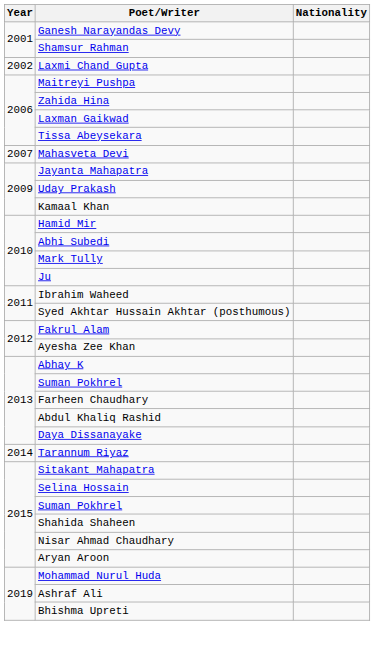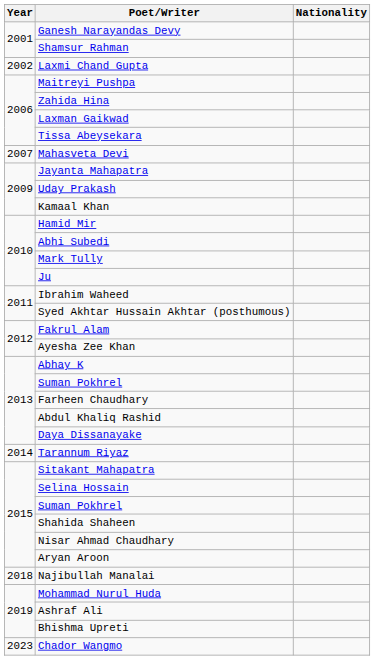 <table class="wikitable" >
 <tr>
 <th>Year</th>
 <th>Poet/Writer</th>
 <th>Nationality</th>
 </tr>
 <tr>
 <td rowspan="2">2001</td>
 <td><a href='#'>Ganesh Narayandas Devy</a></td>
 <td></td>
 </tr>
 <tr>
 <td><a href='#'>Shamsur Rahman</a></td>
 <td></td>
 </tr>
 <tr>
 <td>2002</td>
 <td><a href='#'>Laxmi Chand Gupta</a></td>
 <td></td>
 </tr>
 <tr>
 <td rowspan="4">2006</td>
 <td><a href='#'>Maitreyi Pushpa</a> </td>
 <td></td>
 </tr>
 <tr>
 <td><a href='#'>Zahida Hina</a></td>
 <td></td>
 </tr>
 <tr>
 <td><a href='#'>Laxman Gaikwad</a></td>
 <td></td>
 </tr>
 <tr>
 <td><a href='#'>Tissa Abeysekara</a></td>
 <td></td>
 </tr>
 <tr>
 <td>2007</td>
 <td><a href='#'>Mahasveta Devi</a></td>
 <td></td>
 </tr>
 <tr>
 <td rowspan="3">2009</td>
 <td><a href='#'>Jayanta Mahapatra</a></td>
 <td></td>
 </tr>
 <tr>
 <td><a href='#'>Uday Prakash</a></td>
 <td></td>
 </tr>
 <tr>
 <td>Kamaal Khan</td>
 <td></td>
 </tr>
 <tr>
 <td rowspan="4">2010</td>
 <td><a href='#'>Hamid Mir</a></td>
 <td></td>
 </tr>
 <tr>
 <td><a href='#'>Abhi Subedi</a></td>
 <td></td>
 </tr>
 <tr>
 <td><a href='#'>Mark Tully</a></td>
 <td></td>
 </tr>
 <tr>
 <td><a href='#'>Ju</a></td>
 <td></td>
 </tr>
 <tr>
 <td rowspan="2">2011</td>
 <td>Ibrahim Waheed</td>
 <td></td>
 </tr>
 <tr>
 <td>Syed Akhtar Hussain Akhtar (posthumous)</td>
 <td></td>
 </tr>
 <tr>
 <td rowspan="2">2012</td>
 <td><a href='#'>Fakrul Alam</a></td>
 <td></td>
 </tr>
 <tr>
 <td>Ayesha Zee Khan</td>
 <td></td>
 </tr>
 <tr>
 <td rowspan="5">2013</td>
 <td><a href='#'>Abhay K</a></td>
 <td></td>
 </tr>
 <tr>
 <td><a href='#'>Suman Pokhrel</a></td>
 <td></td>
 </tr>
 <tr>
 <td>Farheen Chaudhary</td>
 <td></td>
 </tr>
 <tr>
 <td>Abdul Khaliq Rashid</td>
 <td></td>
 </tr>
 <tr>
 <td><a href='#'>Daya Dissanayake</a></td>
 <td></td>
 </tr>
 <tr>
 <td>2014</td>
 <td><a href='#'>Tarannum Riyaz</a></td>
 <td></td>
 </tr>
 <tr>
 <td rowspan="6">2015</td>
 <td><a href='#'>Sitakant Mahapatra</a></td>
 <td></td>
 </tr>
 <tr>
 <td><a href='#'>Selina Hossain</a></td>
 <td></td>
 </tr>
 <tr>
 <td><a href='#'>Suman Pokhrel</a></td>
 <td></td>
 </tr>
 <tr>
 <td>Shahida Shaheen</td>
 <td></td>
 </tr>
 <tr>
 <td>Nisar Ahmad Chaudhary</td>
 <td></td>
 </tr>
 <tr>
 <td>Aryan Aroon</td>
 <td></td>
 </tr>
 <tr>
+<td>2018</td>
+<td>Najibullah Manalai </td>
+<td></td>
+</tr>
+<tr>
 <td rowspan="3">2019</td>
 <td><a href='#'>Mohammad Nurul Huda</a></td>
 <td></td>
 </tr>
 <tr>
 <td>Ashraf Ali</td>
 <td></td>
 </tr>
 <tr>
 <td>Bhishma Upreti</td>
 <td></td>
 </tr>
+<tr>
+<td>2023</td>
+<td><a href='#'>Chador Wangmo</a></td>
+<td></td>
+</tr>
 </table>
